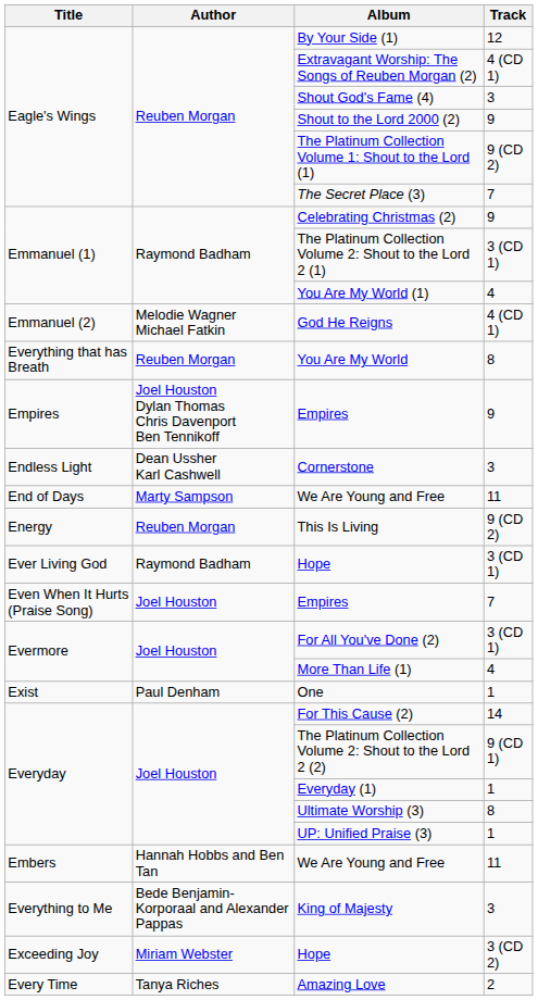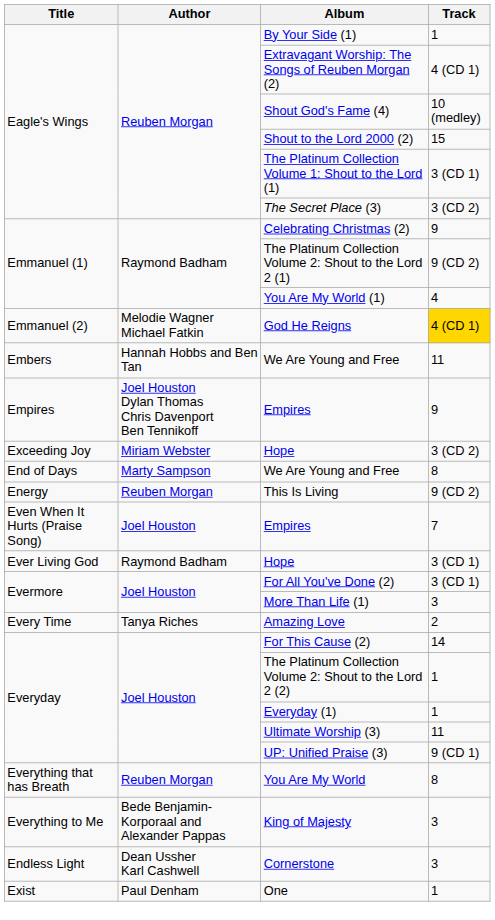 <table class="wikitable">
 <tr>
 <th>Title</th>
 <th>Author</th>
 <th>Album</th>
 <th>Track</th>
 </tr>
 <tr>
 <td rowspan="6">Eagle's Wings</td>
 <td rowspan="6"><a href='#'>Reuben Morgan</a></td>
 <td><a href='#'>By Your Side</a> (1)</td>
-<td>12</td>
+<td>1</td>
 </tr>
 <tr>
 <td><a href='#'>Extravagant Worship: The Songs of Reuben Morgan</a> (2)</td>
 <td>4 (CD 1)</td>
 </tr>
 <tr>
 <td><a href='#'>Shout God's Fame</a> (4)</td>
-<td>3</td>
+<td>10 (medley)</td>
 </tr>
 <tr>
 <td><a href='#'>Shout to the Lord 2000</a> (2)</td>
-<td>9</td>
+<td>15</td>
 </tr>
 <tr>
 <td><a href='#'>The Platinum Collection Volume 1: Shout to the Lord</a> (1)</td>
-<td>9 (CD 2)</td>
+<td>3 (CD 1)</td>
 </tr>
 <tr>
 <td><em>The Secret Place</em> (3)</td>
-<td>7</td>
+<td>3 (CD 2)</td>
 </tr>
 <tr>
 <td rowspan="3">Emmanuel (1)</td>
 <td rowspan="3">Raymond Badham</td>
 <td><a href='#'>Celebrating Christmas</a> (2)</td>
 <td>9</td>
 </tr>
 <tr>
 <td>The Platinum Collection Volume 2: Shout to the Lord 2 (1)</td>
-<td>3 (CD 1)</td>
+<td>9 (CD 2)</td>
 </tr>
 <tr>
 <td><a href='#'>You Are My World</a> (1)</td>
 <td>4</td>
 </tr>
 <tr>
 <td>Emmanuel (2)</td>
 <td>Melodie Wagner <br> Michael Fatkin</td>
 <td><a href='#'>God He Reigns</a></td>
-<td>4 (CD 1)</td>
+<td style="background: gold;">4 (CD 1)</td>
 </tr>
 <tr>
-<td>Everything that has Breath</td>
-<td><a href='#'>Reuben Morgan</a></td>
-<td><a href='#'>You Are My World</a></td>
-<td>8</td>
+<td>Embers</td>
+<td>Hannah Hobbs and Ben Tan</td>
+<td>We Are Young and Free</td>
+<td>11</td>
 </tr>
 <tr>
 <td>Empires</td>
 <td><a href='#'>Joel Houston</a> <br> Dylan Thomas <br> Chris Davenport <br> Ben Tennikoff</td>
 <td><a href='#'>Empires</a></td>
 <td>9</td>
 </tr>
 <tr>
-<td>Endless Light</td>
-<td>Dean Ussher <br> Karl Cashwell</td>
-<td><a href='#'>Cornerstone</a></td>
-<td>3</td>
+<td>Exceeding Joy</td>
+<td><a href='#'>Miriam Webster</a></td>
+<td><a href='#'>Hope</a></td>
+<td>3 (CD 2)</td>
 </tr>
 <tr>
 <td>End of Days</td>
 <td><a href='#'>Marty Sampson</a></td>
 <td>We Are Young and Free</td>
-<td>11</td>
+<td>8</td>
 </tr>
 <tr>
 <td>Energy</td>
 <td><a href='#'>Reuben Morgan</a></td>
 <td>This Is Living</td>
 <td>9 (CD 2)</td>
 </tr>
 <tr>
+<td>Even When It Hurts (Praise Song)</td>
+<td><a href='#'>Joel Houston</a></td>
+<td><a href='#'>Empires</a></td>
+<td>7</td>
+</tr>
+<tr>
 <td>Ever Living God</td>
 <td>Raymond Badham</td>
 <td><a href='#'>Hope</a></td>
 <td>3 (CD 1)</td>
-</tr>
-<tr>
-<td>Even When It Hurts (Praise Song)</td>
-<td><a href='#'>Joel Houston</a></td>
-<td><a href='#'>Empires</a></td>
-<td>7</td>
 </tr>
 <tr>
 <td rowspan="2">Evermore</td>
 <td rowspan="2"><a href='#'>Joel Houston</a></td>
 <td><a href='#'>For All You've Done</a> (2)</td>
 <td>3 (CD 1)</td>
 </tr>
 <tr>
 <td><a href='#'>More Than Life</a> (1)</td>
-<td>4</td>
+<td>3</td>
 </tr>
 <tr>
-<td>Exist</td>
-<td>Paul Denham</td>
-<td>One</td>
-<td>1</td>
+<td>Every Time</td>
+<td>Tanya Riches</td>
+<td><a href='#'>Amazing Love</a></td>
+<td>2</td>
 </tr>
 <tr>
 <td rowspan="5">Everyday</td>
 <td rowspan="5"><a href='#'>Joel Houston</a></td>
 <td><a href='#'>For This Cause</a> (2)</td>
 <td>14</td>
 </tr>
 <tr>
 <td>The Platinum Collection Volume 2: Shout to the Lord 2 (2)</td>
-<td>9 (CD 1)</td>
+<td>1</td>
 </tr>
 <tr>
 <td><a href='#'>Everyday</a> (1)</td>
 <td>1</td>
 </tr>
 <tr>
 <td><a href='#'>Ultimate Worship</a> (3)</td>
-<td>8</td>
+<td>11</td>
 </tr>
 <tr>
 <td><a href='#'>UP: Unified Praise</a> (3)</td>
-<td>1</td>
+<td>9 (CD 1)</td>
 </tr>
 <tr>
-<td>Embers</td>
-<td>Hannah Hobbs and Ben Tan</td>
-<td>We Are Young and Free</td>
-<td>11</td>
+<td>Everything that has Breath</td>
+<td><a href='#'>Reuben Morgan</a></td>
+<td><a href='#'>You Are My World</a></td>
+<td>8</td>
 </tr>
 <tr>
 <td>Everything to Me</td>
 <td>Bede Benjamin-Korporaal and Alexander Pappas</td>
 <td><a href='#'>King of Majesty</a></td>
 <td>3</td>
 </tr>
 <tr>
-<td>Exceeding Joy</td>
-<td><a href='#'>Miriam Webster</a></td>
-<td><a href='#'>Hope</a></td>
-<td>3 (CD 2)</td>
+<td>Endless Light</td>
+<td>Dean Ussher <br> Karl Cashwell</td>
+<td><a href='#'>Cornerstone</a></td>
+<td>3</td>
 </tr>
 <tr>
-<td>Every Time</td>
-<td>Tanya Riches</td>
-<td><a href='#'>Amazing Love</a></td>
-<td>2</td>
+<td>Exist</td>
+<td>Paul Denham</td>
+<td>One</td>
+<td>1</td>
 </tr>
 </table>
